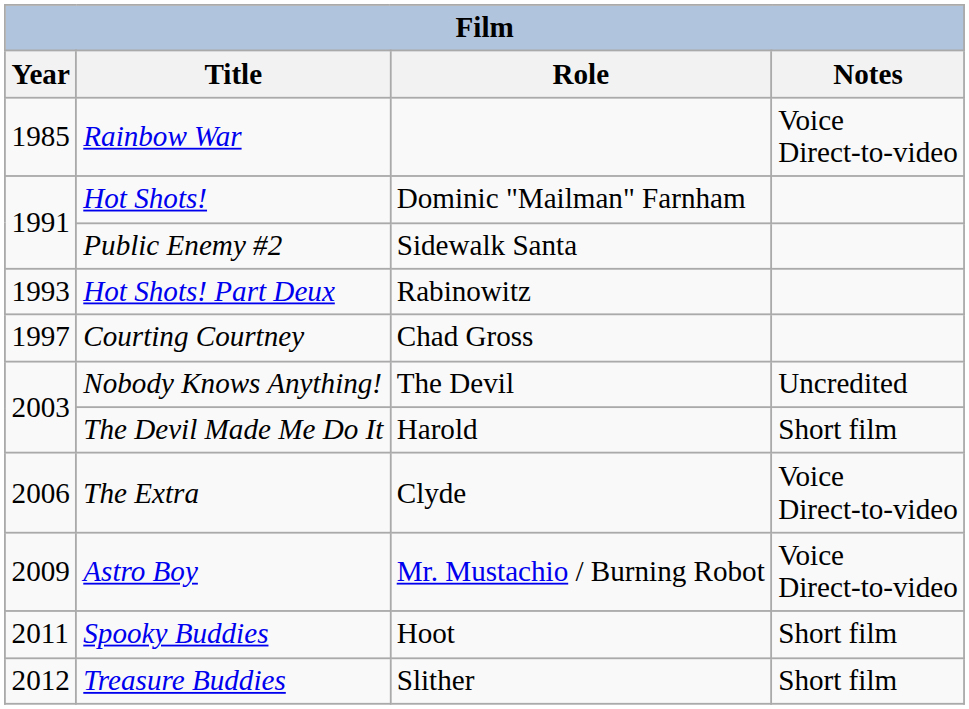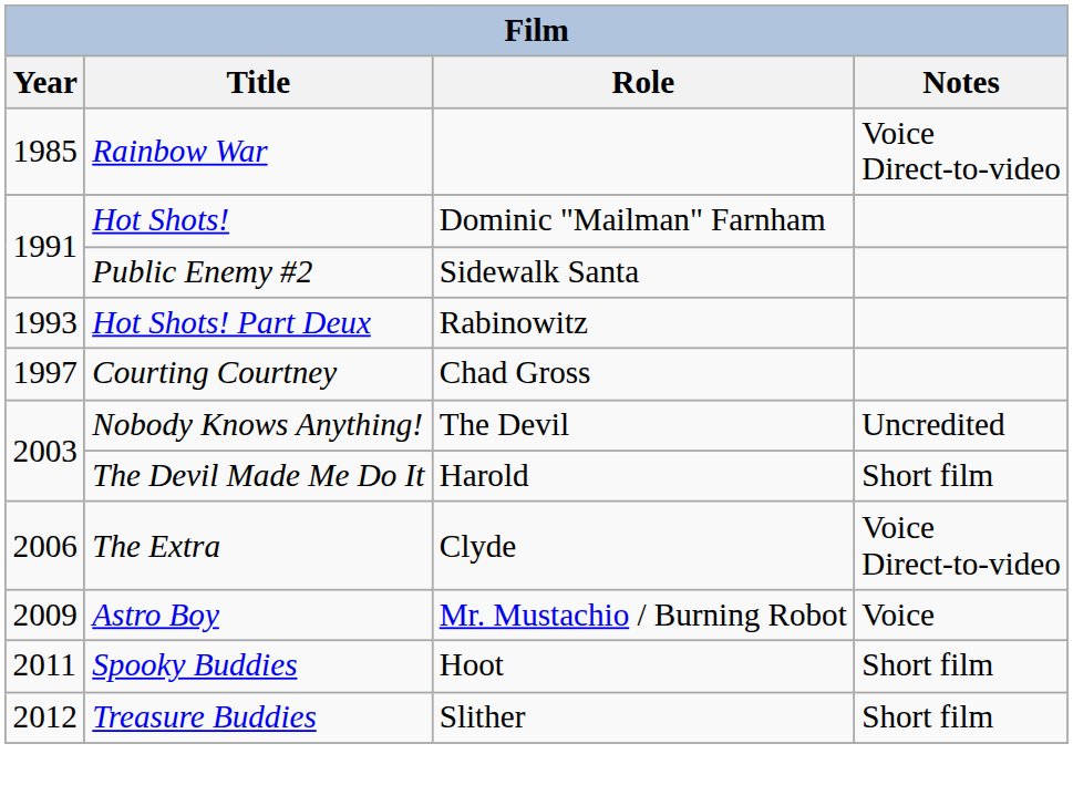 <table class="wikitable sortable">
 <tr>
 <th colspan=4 style="background:#B0C4DE;">Film</th>
 </tr>
 <tr>
 <th>Year</th>
 <th>Title</th>
 <th>Role</th>
 <th class="unsortable">Notes</th>
 </tr>
 <tr>
 <td>1985</td>
 <td><em><a href='#'>Rainbow War</a></em></td>
 <td></td>
 <td>Voice<br> Direct-to-video</td>
 </tr>
 <tr>
 <td rowspan=2>1991</td>
 <td><em><a href='#'>Hot Shots!</a></em></td>
 <td>Dominic "Mailman" Farnham</td>
 <td></td>
 </tr>
 <tr>
 <td><em>Public Enemy #2</em></td>
 <td>Sidewalk Santa</td>
 <td></td>
 </tr>
 <tr>
 <td>1993</td>
 <td><em><a href='#'>Hot Shots! Part Deux</a></em></td>
 <td>Rabinowitz</td>
 <td></td>
 </tr>
 <tr>
 <td>1997</td>
 <td><em>Courting Courtney</em></td>
 <td>Chad Gross</td>
 <td></td>
 </tr>
 <tr>
 <td rowspan=2>2003</td>
 <td><em>Nobody Knows Anything!</em></td>
 <td>The Devil</td>
 <td>Uncredited</td>
 </tr>
 <tr>
 <td data-sort-value="Devil Made Me Do It, The"><em>The Devil Made Me Do It</em></td>
 <td>Harold</td>
 <td>Short film</td>
 </tr>
 <tr>
 <td>2006</td>
 <td data-sort-value="Extra, The"><em>The Extra</em></td>
 <td>Clyde</td>
 <td>Voice<br> Direct-to-video</td>
 </tr>
 <tr>
 <td>2009</td>
 <td><em><a href='#'>Astro Boy</a></em></td>
 <td><a href='#'>Mr. Mustachio</a> / Burning Robot</td>
-<td>Voice<br> Direct-to-video</td>
+<td>Voice</td>
 </tr>
 <tr>
 <td>2011</td>
 <td><em><a href='#'>Spooky Buddies</a></em></td>
 <td>Hoot</td>
 <td>Short film</td>
 </tr>
 <tr>
 <td>2012</td>
 <td><em><a href='#'>Treasure Buddies</a></em></td>
 <td>Slither</td>
 <td>Short film</td>
 </tr>
 </table>
